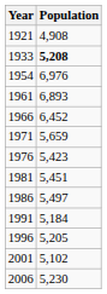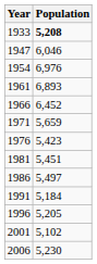 <table class="wikitable">
 <tr>
 <th>Year</th>
 <th>Population</th>
 </tr>
 <tr>
-<td>1921</td>
-<td>4,908</td>
+<td>1933</td>
+<td><strong>5,208</strong></td>
 </tr>
 <tr>
-<td>1933</td>
-<td><strong>5,208</strong></td>
+<td>1947</td>
+<td>6,046</td>
 </tr>
 <tr>
 <td>1954</td>
 <td>6,976</td>
 </tr>
 <tr>
 <td>1961</td>
 <td>6,893</td>
 </tr>
 <tr>
 <td>1966</td>
 <td>6,452</td>
 </tr>
 <tr>
 <td>1971</td>
 <td>5,659</td>
 </tr>
 <tr>
 <td>1976</td>
 <td>5,423</td>
 </tr>
 <tr>
 <td>1981</td>
 <td>5,451</td>
 </tr>
 <tr>
 <td>1986</td>
 <td>5,497</td>
 </tr>
 <tr>
 <td>1991</td>
 <td>5,184</td>
 </tr>
 <tr>
 <td>1996</td>
 <td>5,205</td>
 </tr>
 <tr>
 <td>2001</td>
 <td>5,102</td>
 </tr>
 <tr>
 <td>2006</td>
 <td>5,230</td>
 </tr>
 </table>
